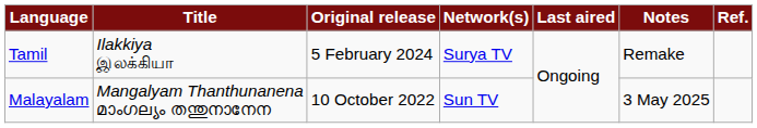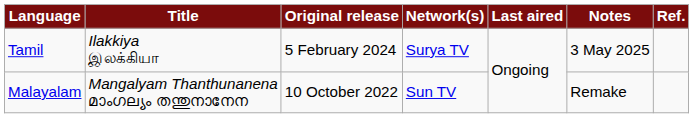 <table class="wikitable" style="margin-right: 0;">
 <tr style="color:black">
 <th style="background:#7b0c0c;color:white">Language</th>
 <th style="background:#7b0c0c;color:white">Title</th>
 <th style="background:#7b0c0c;color:white">Original release</th>
 <th style="background:#7b0c0c;color:white">Network(s)</th>
 <th style="background:#7b0c0c;color:white">Last aired</th>
 <th style="background:#7b0c0c;color:white">Notes</th>
 <th style="background:#7b0c0c;color:white">Ref.</th>
 </tr>
 <tr>
 <td><a href='#'>Tamil</a></td>
 <td><em>Ilakkiya</em> <br> இலக்கியா</td>
 <td>5 February 2024</td>
 <td><a href='#'>Surya TV</a></td>
 <td rowspan="2">Ongoing</td>
-<td>Remake</td>
+<td>3 May 2025</td>
 <td></td>
 </tr>
 <tr>
 <td><a href='#'>Malayalam</a></td>
 <td><em>Mangalyam Thanthunanena</em> <br> മാംഗല്യം തന്തുനാനേന</td>
 <td>10 October 2022</td>
 <td><a href='#'>Sun TV</a></td>
-<td>3 May 2025</td>
+<td>Remake</td>
 <td></td>
 </tr>
 </table>
